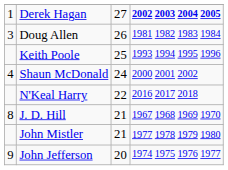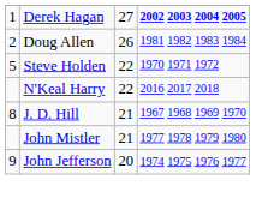 <table class="wikitable">
 <tr>
 </tr>
 <tr>
 <td>1</td>
 <td><a href='#'>Derek Hagan</a></td>
 <td>27</td>
 <td style="font-size:80%;"><strong><a href='#'>2002</a> <a href='#'>2003</a> <a href='#'>2004</a> <a href='#'>2005</a></strong></td>
 </tr>
 <tr>
-<td>3</td>
+<td>2</td>
 <td>Doug Allen</td>
 <td>26</td>
 <td style="font-size:80%;"><a href='#'>1981</a> <a href='#'>1982</a> <a href='#'>1983</a> <a href='#'>1984</a></td>
 </tr>
 <tr>
-<td></td>
-<td><a href='#'>Keith Poole</a></td>
-<td>25</td>
-<td style="font-size:80%;"><a href='#'>1993</a> <a href='#'>1994</a> <a href='#'>1995</a> <a href='#'>1996</a></td>
-</tr>
-<tr>
-<td>4</td>
-<td><a href='#'>Shaun McDonald</a></td>
-<td>24</td>
-<td style="font-size:80%;"><a href='#'>2000</a> <a href='#'>2001</a> <a href='#'>2002</a></td>
+<td>5</td>
+<td><a href='#'>Steve Holden</a></td>
+<td>22</td>
+<td style="font-size:80%;"><a href='#'>1970</a> <a href='#'>1971</a> <a href='#'>1972</a></td>
 </tr>
 <tr>
 <td></td>
 <td><a href='#'>N'Keal Harry</a></td>
 <td>22</td>
 <td style="font-size:80%;"><a href='#'>2016</a> <a href='#'>2017</a> <a href='#'>2018</a></td>
 </tr>
 <tr>
 <td>8</td>
 <td><a href='#'>J. D. Hill</a></td>
 <td>21</td>
 <td style="font-size:80%;"><a href='#'>1967</a> <a href='#'>1968</a> <a href='#'>1969</a> <a href='#'>1970</a></td>
 </tr>
 <tr>
 <td></td>
 <td><a href='#'>John Mistler</a></td>
 <td>21</td>
 <td style="font-size:80%;"><a href='#'>1977</a> <a href='#'>1978</a> <a href='#'>1979</a> <a href='#'>1980</a></td>
 </tr>
 <tr>
 <td>9</td>
 <td><a href='#'>John Jefferson</a></td>
 <td>20</td>
 <td style="font-size:80%;"><a href='#'>1974</a> <a href='#'>1975</a> <a href='#'>1976</a> <a href='#'>1977</a></td>
 </tr>
 </table>
